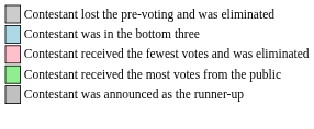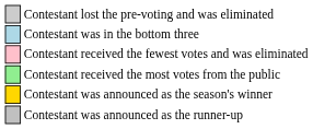 <table class="toccolours" style="font-size: 90%; white-space: nowrap;">
 <tr>
 <td style="background:#cccccc; border:1px solid black;">    </td>
 <td>Contestant lost the pre-voting and was eliminated</td>
 </tr>
 <tr>
 <td style="background:lightblue; border:1px solid black;">    </td>
 <td>Contestant was in the bottom three</td>
 </tr>
 <tr>
 <td style="background:pink; border:1px solid black;">    </td>
 <td>Contestant received the fewest votes and was eliminated</td>
 </tr>
 <tr>
 <td style="background:lightgreen; border:1px solid black;">    </td>
 <td>Contestant received the most votes from the public</td>
 </tr>
 <tr>
+<td style="background:gold; border:1px solid black;">    </td>
+<td>Contestant was announced as the season's winner</td>
+</tr>
+<tr>
 <td style="background:silver; border:1px solid black;">    </td>
 <td>Contestant was announced as the runner-up</td>
 </tr>
 </table>
